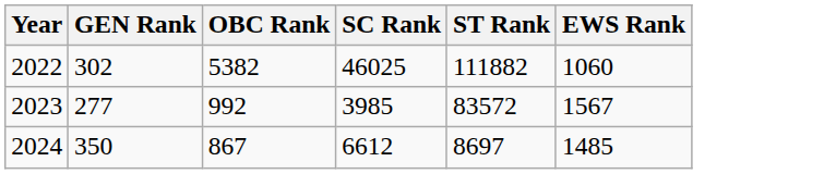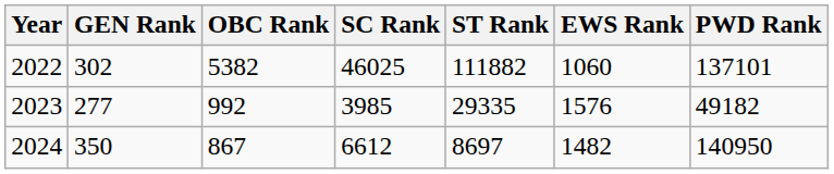 <table class="wikitable">
 <tr>
 <th>Year</th>
 <th>GEN Rank</th>
 <th>OBC Rank</th>
 <th>SC Rank</th>
 <th>ST Rank</th>
 <th>EWS Rank</th>
+<th>PWD Rank</th>
 </tr>
 <tr>
 <td>2022</td>
 <td>302</td>
 <td>5382</td>
 <td>46025</td>
 <td>111882</td>
 <td>1060</td>
+<td>137101</td>
 </tr>
 <tr>
 <td>2023</td>
 <td>277</td>
 <td>992</td>
 <td>3985</td>
-<td>83572</td>
-<td>1567</td>
+<td>29335</td>
+<td>1576</td>
+<td>49182</td>
 </tr>
 <tr>
 <td>2024</td>
 <td>350</td>
 <td>867</td>
 <td>6612</td>
 <td>8697</td>
-<td>1485</td>
+<td>1482</td>
+<td>140950</td>
 </tr>
 </table>
